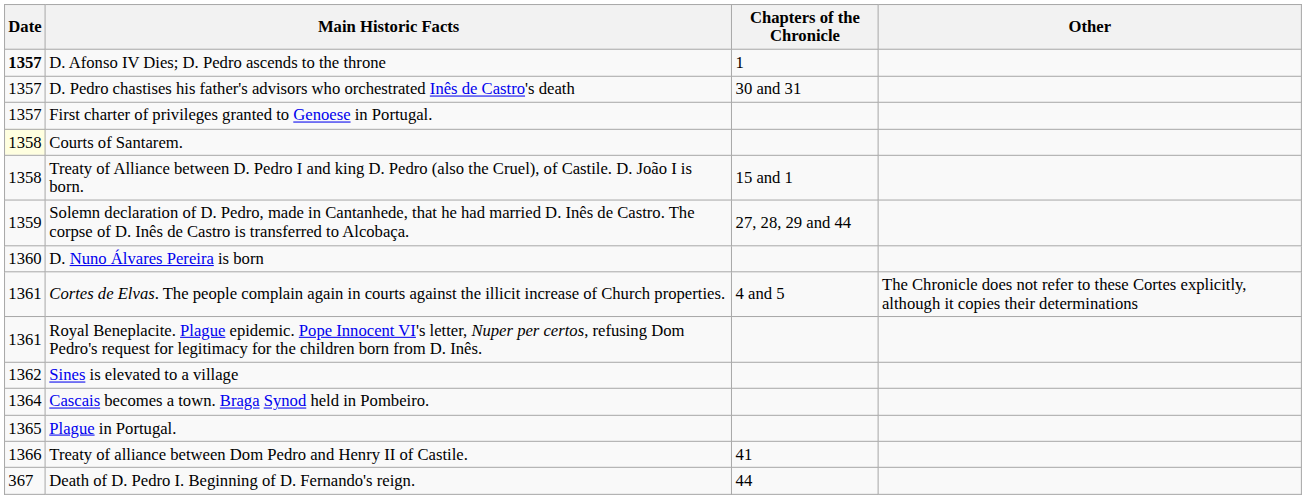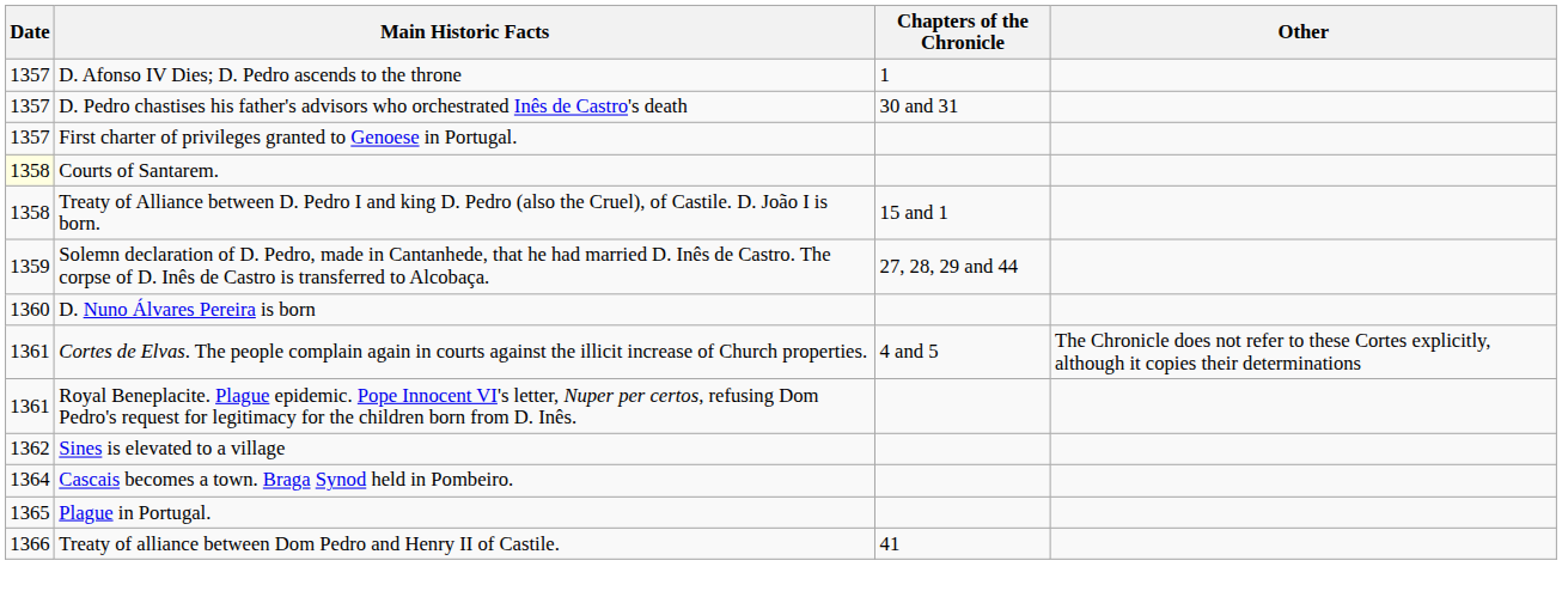 <table class="wikitable">
 <tr>
 <th>Date</th>
 <th>Main Historic Facts</th>
 <th>Chapters of the Chronicle</th>
 <th>Other</th>
 </tr>
 <tr>
-<td><strong>1357</strong></td>
+<td>1357</td>
 <td>D. Afonso IV Dies; D. Pedro ascends to the throne</td>
 <td>1</td>
 <td></td>
 </tr>
 <tr>
 <td>1357</td>
 <td>D. Pedro chastises his father's advisors who orchestrated <a href='#'>Inês de Castro</a>'s death</td>
 <td>30 and 31</td>
 <td></td>
 </tr>
 <tr>
 <td>1357</td>
 <td>First charter of privileges granted to <a href='#'>Genoese</a> in Portugal.</td>
 <td></td>
 <td></td>
 </tr>
 <tr>
 <td style="background: lightyellow;">1358</td>
 <td>Courts of Santarem.</td>
 <td></td>
 <td></td>
 </tr>
 <tr>
 <td>1358</td>
 <td>Treaty of Alliance between D. Pedro I and king D. Pedro (also the Cruel), of Castile. D. João I is born.</td>
 <td>15 and 1</td>
 <td></td>
 </tr>
 <tr>
 <td>1359</td>
 <td>Solemn declaration of D. Pedro, made in Cantanhede, that he had married D. Inês de Castro. The corpse of D. Inês de Castro is transferred to Alcobaça.</td>
 <td>27, 28, 29 and 44</td>
 <td></td>
 </tr>
 <tr>
 <td>1360</td>
 <td>D. <a href='#'>Nuno Álvares Pereira</a> is born</td>
 <td></td>
 <td></td>
 </tr>
 <tr>
 <td>1361</td>
 <td><em>Cortes de Elvas</em>. The people complain again in courts against the illicit increase of Church properties.</td>
 <td>4 and 5</td>
 <td>The Chronicle does not refer to these Cortes explicitly, although it copies their determinations</td>
 </tr>
 <tr>
 <td>1361</td>
 <td>Royal Beneplacite. <a href='#'>Plague</a> epidemic. <a href='#'>Pope Innocent VI</a>'s letter, <em>Nuper per certos</em>, refusing Dom Pedro's request for legitimacy for the children born from D. Inês.</td>
 <td></td>
 <td></td>
 </tr>
 <tr>
 <td>1362</td>
 <td><a href='#'>Sines</a> is elevated to a village</td>
 <td></td>
 <td></td>
 </tr>
 <tr>
 <td>1364</td>
 <td><a href='#'>Cascais</a> becomes a town. <a href='#'>Braga</a> <a href='#'>Synod</a> held in Pombeiro.</td>
 <td></td>
 <td></td>
 </tr>
 <tr>
 <td>1365</td>
 <td><a href='#'>Plague</a> in Portugal.</td>
 <td></td>
 <td></td>
 </tr>
 <tr>
 <td>1366</td>
 <td>Treaty of alliance between Dom Pedro and Henry II of Castile.</td>
 <td>41</td>
 <td></td>
 </tr>
-<tr>
-<td>367</td>
-<td>Death of D. Pedro I. Beginning of D. Fernando's reign.</td>
-<td>44</td>
-<td></td>
-</tr>
 </table>
